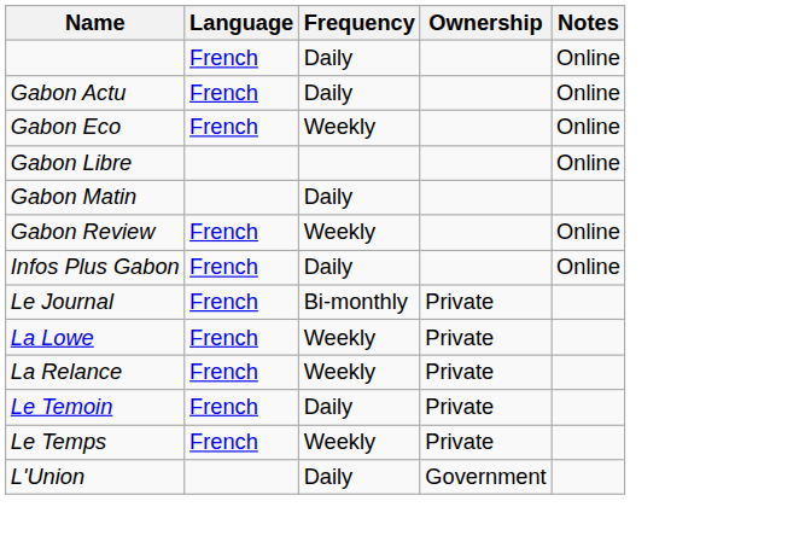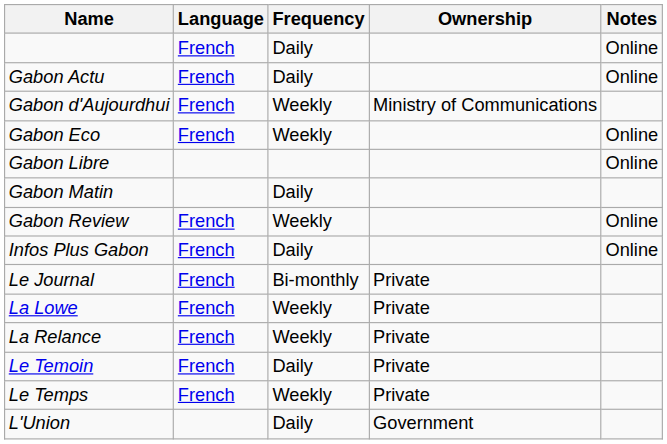 <table class="wikitable sortable">
 <tr>
 <th>Name</th>
 <th>Language</th>
 <th>Frequency</th>
 <th>Ownership</th>
 <th>Notes</th>
 </tr>
 <tr>
 <td></td>
 <td><a href='#'>French</a></td>
 <td>Daily</td>
 <td></td>
 <td>Online</td>
 </tr>
 <tr>
 <td><em>Gabon Actu</em></td>
 <td><a href='#'>French</a></td>
 <td>Daily</td>
 <td></td>
 <td>Online</td>
+</tr>
+<tr>
+<td><em>Gabon d'Aujourdhui</em></td>
+<td><a href='#'>French</a></td>
+<td>Weekly</td>
+<td>Ministry of Communications</td>
+<td></td>
 </tr>
 <tr>
 <td><em>Gabon Eco</em></td>
 <td><a href='#'>French</a></td>
 <td>Weekly</td>
 <td></td>
 <td>Online</td>
 </tr>
 <tr>
 <td><em>Gabon Libre</em></td>
 <td></td>
 <td></td>
 <td></td>
 <td>Online</td>
 </tr>
 <tr>
 <td><em>Gabon Matin</em></td>
 <td></td>
 <td>Daily</td>
 <td></td>
 <td></td>
 </tr>
 <tr>
 <td><em>Gabon Review</em></td>
 <td><a href='#'>French</a></td>
 <td>Weekly</td>
 <td></td>
 <td>Online</td>
 </tr>
 <tr>
 <td><em>Infos Plus Gabon</em></td>
 <td><a href='#'>French</a></td>
 <td>Daily</td>
 <td></td>
 <td>Online</td>
 </tr>
 <tr>
 <td><em>Le Journal</em></td>
 <td><a href='#'>French</a></td>
 <td>Bi-monthly</td>
 <td>Private</td>
 <td></td>
 </tr>
 <tr>
 <td><em><a href='#'>La Lowe</a></em></td>
 <td><a href='#'>French</a></td>
 <td>Weekly</td>
 <td>Private</td>
 <td></td>
 </tr>
 <tr>
 <td><em>La Relance</em></td>
 <td><a href='#'>French</a></td>
 <td>Weekly</td>
 <td>Private</td>
 <td></td>
 </tr>
 <tr>
 <td><em><a href='#'>Le Temoin</a></em></td>
 <td><a href='#'>French</a></td>
 <td>Daily</td>
 <td>Private</td>
 <td></td>
 </tr>
 <tr>
 <td><em>Le Temps</em></td>
 <td><a href='#'>French</a></td>
 <td>Weekly</td>
 <td>Private</td>
 <td></td>
 </tr>
 <tr>
 <td><em>L'Union</em></td>
 <td></td>
 <td>Daily</td>
 <td>Government</td>
 <td></td>
 </tr>
 </table>
